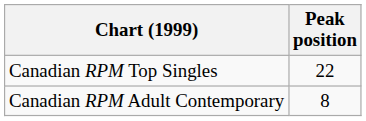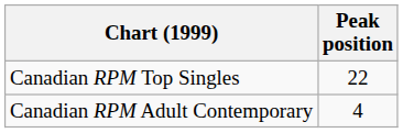 <table class="wikitable sortable">
 <tr>
 <th align="left">Chart (1999)</th>
 <th style="text-align:center;">Peak<br>position</th>
 </tr>
 <tr>
 <td align="left">Canadian <em>RPM</em> Top Singles</td>
 <td style="text-align:center;">22</td>
 </tr>
 <tr>
 <td align="left">Canadian <em>RPM</em> Adult Contemporary</td>
-<td style="text-align:center;">8</td>
+<td style="text-align:center;">4</td>
 </tr>
 </table>
